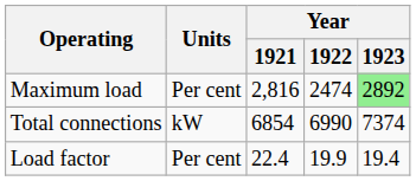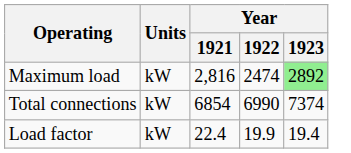 <table class="wikitable">
 <tr>
 <th rowspan="2">Operating</th>
 <th rowspan="2">Units</th>
 <th colspan="3">Year</th>
 </tr>
 <tr>
 <th>1921</th>
 <th>1922</th>
 <th>1923</th>
 </tr>
 <tr>
 <td>Maximum  load</td>
-<td>Per  cent</td>
+<td>kW</td>
 <td>2,816</td>
 <td>2474</td>
 <td style="background: lightgreen;">2892</td>
 </tr>
 <tr>
 <td>Total  connections</td>
 <td>kW</td>
 <td>6854</td>
 <td>6990</td>
 <td>7374</td>
 </tr>
 <tr>
 <td>Load  factor</td>
-<td>Per  cent</td>
+<td>kW</td>
 <td>22.4</td>
 <td>19.9</td>
 <td>19.4</td>
 </tr>
 </table>
